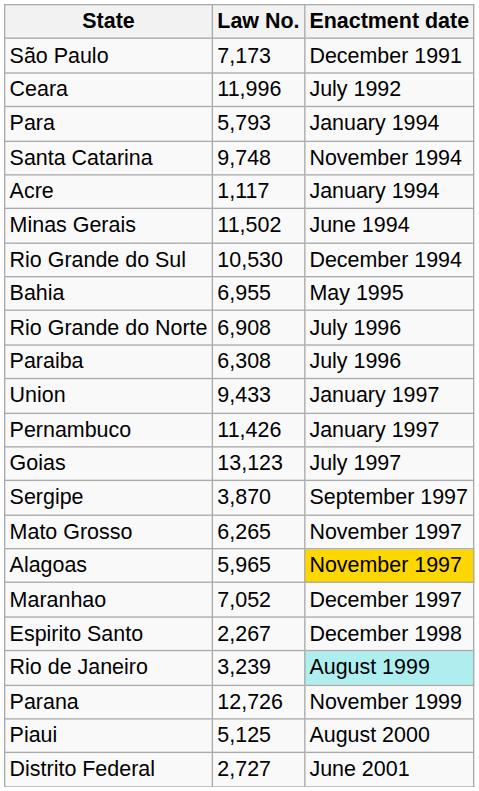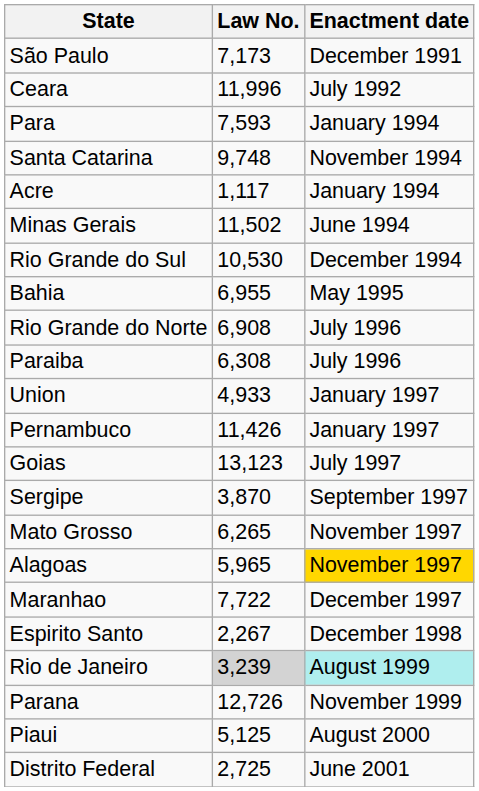 <table class="wikitable">
 <tr>
 <th>State</th>
 <th>Law No.</th>
 <th>Enactment date</th>
 </tr>
 <tr>
 <td>São Paulo</td>
 <td>7,173</td>
 <td>December 1991</td>
 </tr>
 <tr>
 <td>Ceara</td>
 <td>11,996</td>
 <td>July 1992</td>
 </tr>
 <tr>
 <td>Para</td>
-<td>5,793</td>
+<td>7,593</td>
 <td>January 1994</td>
 </tr>
 <tr>
 <td>Santa Catarina</td>
 <td>9,748</td>
 <td>November 1994</td>
 </tr>
 <tr>
 <td>Acre</td>
 <td>1,117</td>
 <td>January 1994</td>
 </tr>
 <tr>
 <td>Minas Gerais</td>
 <td>11,502</td>
 <td>June 1994</td>
 </tr>
 <tr>
 <td>Rio Grande do Sul</td>
 <td>10,530</td>
 <td>December 1994</td>
 </tr>
 <tr>
 <td>Bahia</td>
 <td>6,955</td>
 <td>May 1995</td>
 </tr>
 <tr>
 <td>Rio Grande do Norte</td>
 <td>6,908</td>
 <td>July 1996</td>
 </tr>
 <tr>
 <td>Paraiba</td>
 <td>6,308</td>
 <td>July 1996</td>
 </tr>
 <tr>
 <td>Union</td>
-<td>9,433</td>
+<td>4,933</td>
 <td>January 1997</td>
 </tr>
 <tr>
 <td>Pernambuco</td>
 <td>11,426</td>
 <td>January 1997</td>
 </tr>
 <tr>
 <td>Goias</td>
 <td>13,123</td>
 <td>July 1997</td>
 </tr>
 <tr>
 <td>Sergipe</td>
 <td>3,870</td>
 <td>September 1997</td>
 </tr>
 <tr>
 <td>Mato Grosso</td>
 <td>6,265</td>
 <td>November 1997</td>
 </tr>
 <tr>
 <td>Alagoas</td>
 <td>5,965</td>
 <td style="background: gold;">November 1997</td>
 </tr>
 <tr>
 <td>Maranhao</td>
-<td>7,052</td>
+<td>7,722</td>
 <td>December 1997</td>
 </tr>
 <tr>
 <td>Espirito Santo</td>
 <td>2,267</td>
 <td>December 1998</td>
 </tr>
 <tr>
 <td>Rio de Janeiro</td>
-<td>3,239</td>
+<td style="background: lightgrey;">3,239</td>
 <td style="background: paleturquoise;">August 1999</td>
 </tr>
 <tr>
 <td>Parana</td>
 <td>12,726</td>
 <td>November 1999</td>
 </tr>
 <tr>
 <td>Piaui</td>
 <td>5,125</td>
 <td>August 2000</td>
 </tr>
 <tr>
 <td>Distrito Federal</td>
-<td>2,727</td>
+<td>2,725</td>
 <td>June 2001</td>
 </tr>
 <tr>
 </tr>
 </table>
